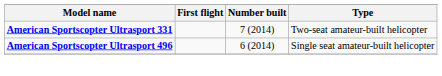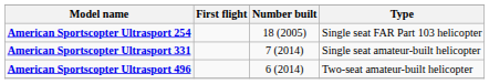 <table class="wikitable" align=center style="font-size:90%;">
 <tr>
 </tr>
 <tr style="background:#efefef;">
 <th>Model name</th>
 <th>First flight</th>
 <th>Number built</th>
 <th>Type</th>
 </tr>
 <tr>
+<td align=left><strong><a href='#'>American Sportscopter Ultrasport 254</a></strong></td>
+<td align=center></td>
+<td align=center>18 (2005)</td>
+<td align=left>Single seat FAR Part 103 helicopter</td>
+</tr>
+<tr>
 <td align=left><strong><a href='#'>American Sportscopter Ultrasport 331</a></strong></td>
 <td align=center></td>
 <td align=center>7 (2014)</td>
-<td align=left>Two-seat amateur-built helicopter</td>
+<td align=left>Single seat amateur-built helicopter</td>
 </tr>
 <tr>
 <td align=left><strong><a href='#'>American Sportscopter Ultrasport 496</a></strong></td>
 <td align=center></td>
 <td align=center>6 (2014)</td>
-<td align=left>Single seat amateur-built helicopter</td>
+<td align=left>Two-seat amateur-built helicopter</td>
 </tr>
 <tr>
 </tr>
 </table>
